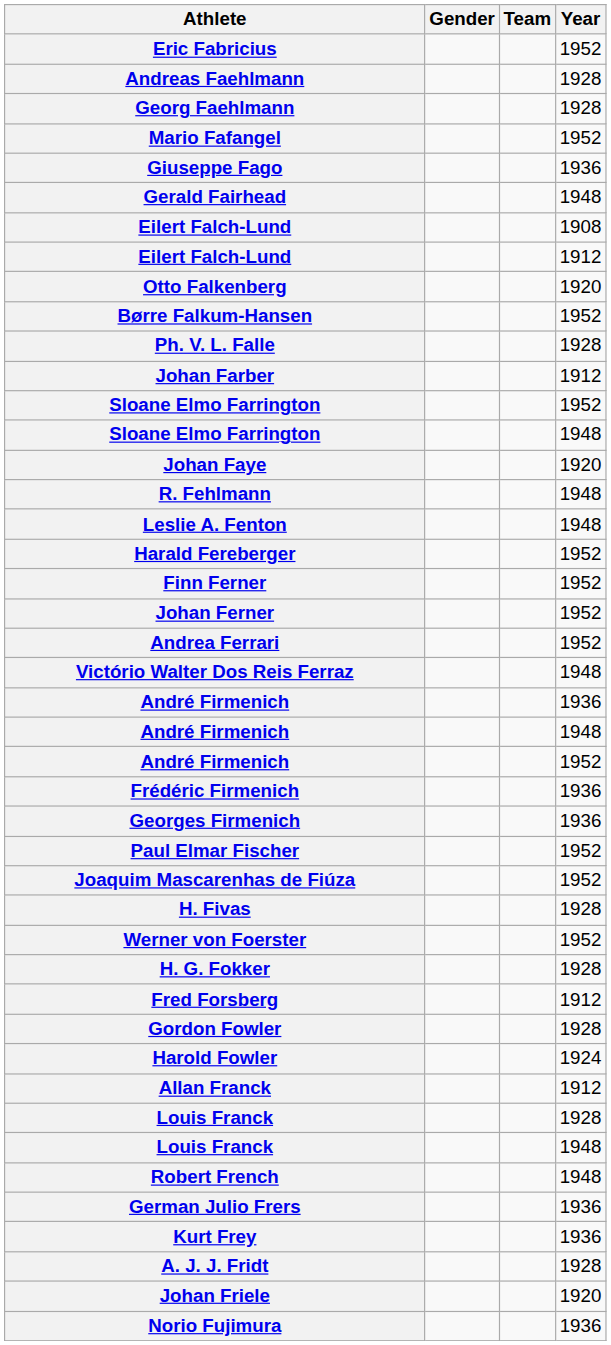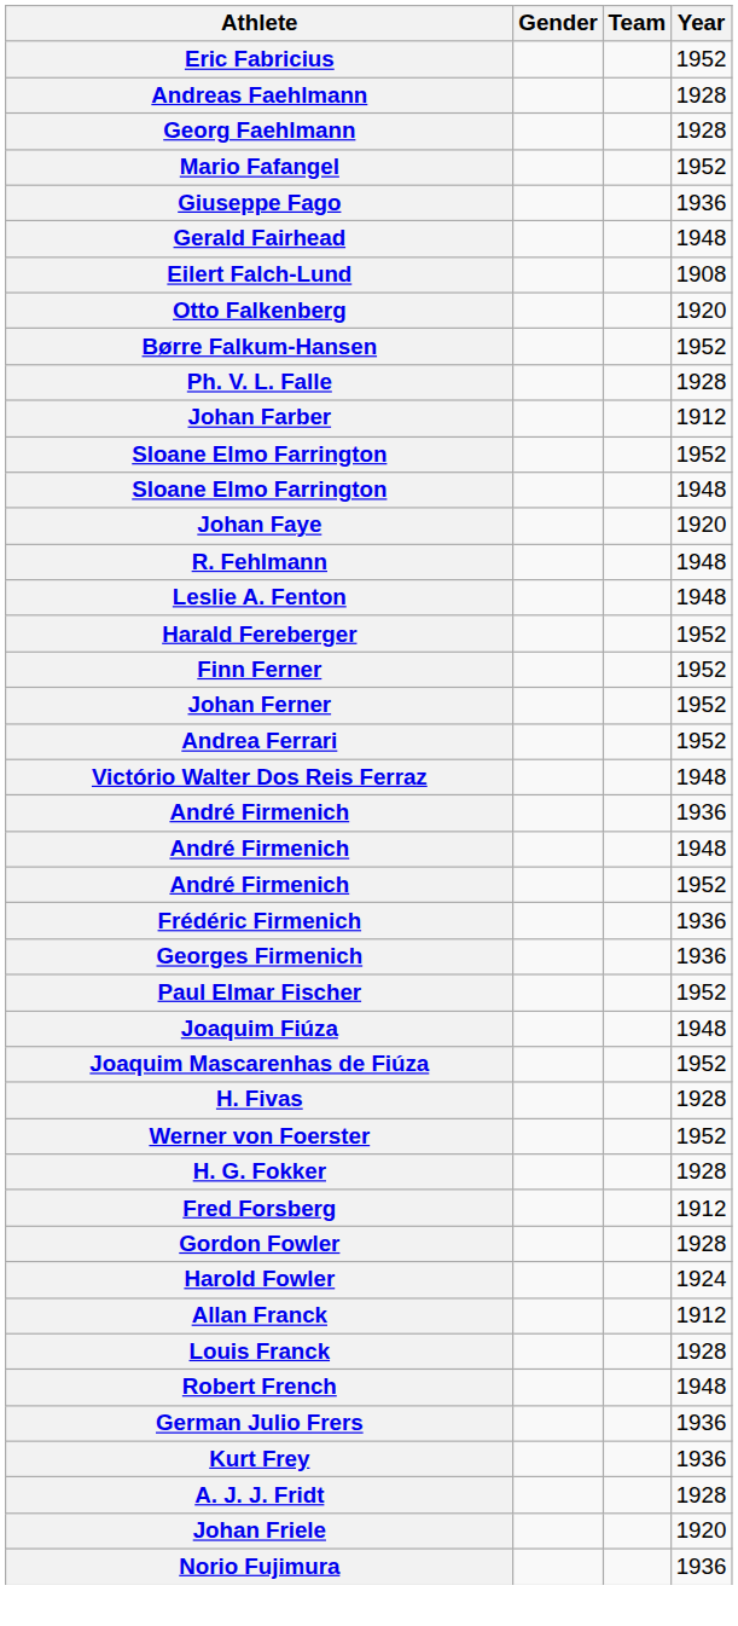 <table class="wikitable plainrowheaders">
 <tr>
 <th scope="col" style="width:22em">Athlete</th>
 <th scope="col">Gender</th>
 <th scope="col">Team</th>
 <th scope="col">Year</th>
 </tr>
 <tr>
 <th scope="row"><a href='#'>Eric Fabricius</a></th>
 <td style="text-align:center"></td>
 <td></td>
 <td>1952</td>
 </tr>
 <tr>
 <th scope="row"><a href='#'>Andreas Faehlmann</a></th>
 <td style="text-align:center"></td>
 <td></td>
 <td>1928</td>
 </tr>
 <tr>
 <th scope="row"><a href='#'>Georg Faehlmann</a></th>
 <td style="text-align:center"></td>
 <td></td>
 <td>1928</td>
 </tr>
 <tr>
 <th scope="row"><a href='#'>Mario Fafangel</a></th>
 <td style="text-align:center"></td>
 <td></td>
 <td>1952</td>
 </tr>
 <tr>
 <th scope="row"><a href='#'>Giuseppe Fago</a></th>
 <td style="text-align:center"></td>
 <td></td>
 <td>1936</td>
 </tr>
 <tr>
 <th scope="row"><a href='#'>Gerald Fairhead</a></th>
 <td style="text-align:center"></td>
 <td></td>
 <td>1948</td>
 </tr>
 <tr>
 <th scope="row"><a href='#'>Eilert Falch-Lund</a></th>
 <td style="text-align:center"></td>
 <td></td>
 <td>1908</td>
-</tr>
-<tr>
-<th scope="row"><a href='#'>Eilert Falch-Lund</a></th>
-<td style="text-align:center"></td>
-<td></td>
-<td>1912</td>
 </tr>
 <tr>
 <th scope="row"><a href='#'>Otto Falkenberg</a></th>
 <td style="text-align:center"></td>
 <td></td>
 <td>1920</td>
 </tr>
 <tr>
 <th scope="row"><a href='#'>Børre Falkum-Hansen</a></th>
 <td style="text-align:center"></td>
 <td></td>
 <td>1952</td>
 </tr>
 <tr>
 <th scope="row"><a href='#'>Ph. V. L. Falle</a></th>
 <td style="text-align:center"></td>
 <td></td>
 <td>1928</td>
 </tr>
 <tr>
 <th scope="row"><a href='#'>Johan Farber</a></th>
 <td style="text-align:center"></td>
 <td></td>
 <td>1912</td>
 </tr>
 <tr>
 <th scope="row"><a href='#'>Sloane Elmo Farrington</a></th>
 <td style="text-align:center"></td>
 <td></td>
 <td>1952</td>
 </tr>
 <tr>
 <th scope="row"><a href='#'>Sloane Elmo Farrington</a></th>
 <td style="text-align:center"></td>
 <td></td>
 <td>1948</td>
 </tr>
 <tr>
 <th scope="row"><a href='#'>Johan Faye</a></th>
 <td style="text-align:center"></td>
 <td></td>
 <td>1920</td>
 </tr>
 <tr>
 <th scope="row"><a href='#'>R. Fehlmann</a></th>
 <td style="text-align:center"></td>
 <td></td>
 <td>1948</td>
 </tr>
 <tr>
 <th scope="row"><a href='#'>Leslie A. Fenton</a></th>
 <td style="text-align:center"></td>
 <td></td>
 <td>1948</td>
 </tr>
 <tr>
 <th scope="row"><a href='#'>Harald Fereberger</a></th>
 <td style="text-align:center"></td>
 <td></td>
 <td>1952</td>
 </tr>
 <tr>
 <th scope="row"><a href='#'>Finn Ferner</a></th>
 <td style="text-align:center"></td>
 <td></td>
 <td>1952</td>
 </tr>
 <tr>
 <th scope="row"><a href='#'>Johan Ferner</a></th>
 <td style="text-align:center"></td>
 <td></td>
 <td>1952</td>
 </tr>
 <tr>
 <th scope="row"><a href='#'>Andrea Ferrari</a></th>
 <td style="text-align:center"></td>
 <td></td>
 <td>1952</td>
 </tr>
 <tr>
 <th scope="row"><a href='#'>Victório Walter Dos Reis Ferraz</a></th>
 <td style="text-align:center"></td>
 <td></td>
 <td>1948</td>
 </tr>
 <tr>
 <th scope="row"><a href='#'>André Firmenich</a></th>
 <td style="text-align:center"></td>
 <td></td>
 <td>1936</td>
 </tr>
 <tr>
 <th scope="row"><a href='#'>André Firmenich</a></th>
 <td style="text-align:center"></td>
 <td></td>
 <td>1948</td>
 </tr>
 <tr>
 <th scope="row"><a href='#'>André Firmenich</a></th>
 <td style="text-align:center"></td>
 <td></td>
 <td>1952</td>
 </tr>
 <tr>
 <th scope="row"><a href='#'>Frédéric Firmenich</a></th>
 <td style="text-align:center"></td>
 <td></td>
 <td>1936</td>
 </tr>
 <tr>
 <th scope="row"><a href='#'>Georges Firmenich</a></th>
 <td style="text-align:center"></td>
 <td></td>
 <td>1936</td>
 </tr>
 <tr>
 <th scope="row"><a href='#'>Paul Elmar Fischer</a></th>
 <td style="text-align:center"></td>
 <td></td>
 <td>1952</td>
 </tr>
 <tr>
+<th scope="row"><a href='#'>Joaquim Fiúza</a></th>
+<td style="text-align:center"></td>
+<td></td>
+<td>1948</td>
+</tr>
+<tr>
 <th scope="row"><a href='#'>Joaquim Mascarenhas de Fiúza</a></th>
 <td style="text-align:center"></td>
 <td></td>
 <td>1952</td>
 </tr>
 <tr>
 <th scope="row"><a href='#'>H. Fivas</a></th>
 <td style="text-align:center"></td>
 <td></td>
 <td>1928</td>
 </tr>
 <tr>
 <th scope="row"><a href='#'>Werner von Foerster</a></th>
 <td style="text-align:center"></td>
 <td></td>
 <td>1952</td>
 </tr>
 <tr>
 <th scope="row"><a href='#'>H. G. Fokker</a></th>
 <td style="text-align:center"></td>
 <td></td>
 <td>1928</td>
 </tr>
 <tr>
 <th scope="row"><a href='#'>Fred Forsberg</a></th>
 <td style="text-align:center"></td>
 <td></td>
 <td>1912</td>
 </tr>
 <tr>
 <th scope="row"><a href='#'>Gordon Fowler</a></th>
 <td style="text-align:center"></td>
 <td></td>
 <td>1928</td>
 </tr>
 <tr>
 <th scope="row"><a href='#'>Harold Fowler</a></th>
 <td style="text-align:center"></td>
 <td></td>
 <td>1924</td>
 </tr>
 <tr>
 <th scope="row"><a href='#'>Allan Franck</a></th>
 <td style="text-align:center"></td>
 <td></td>
 <td>1912</td>
 </tr>
 <tr>
 <th scope="row"><a href='#'>Louis Franck</a></th>
 <td style="text-align:center"></td>
 <td></td>
 <td>1928</td>
 </tr>
 <tr>
-<th scope="row"><a href='#'>Louis Franck</a></th>
-<td style="text-align:center"></td>
-<td></td>
-<td>1948</td>
-</tr>
-<tr>
 <th scope="row"><a href='#'>Robert French</a></th>
 <td style="text-align:center"></td>
 <td></td>
 <td>1948</td>
 </tr>
 <tr>
 <th scope="row"><a href='#'>German Julio Frers</a></th>
 <td style="text-align:center"></td>
 <td></td>
 <td>1936</td>
 </tr>
 <tr>
 <th scope="row"><a href='#'>Kurt Frey</a></th>
 <td style="text-align:center"></td>
 <td></td>
 <td>1936</td>
 </tr>
 <tr>
 <th scope="row"><a href='#'>A. J. J. Fridt</a></th>
 <td style="text-align:center"></td>
 <td></td>
 <td>1928</td>
 </tr>
 <tr>
 <th scope="row"><a href='#'>Johan Friele</a></th>
 <td style="text-align:center"></td>
 <td></td>
 <td>1920</td>
 </tr>
 <tr>
 <th scope="row"><a href='#'>Norio Fujimura</a></th>
 <td style="text-align:center"></td>
 <td></td>
 <td>1936</td>
 </tr>
 </table>
